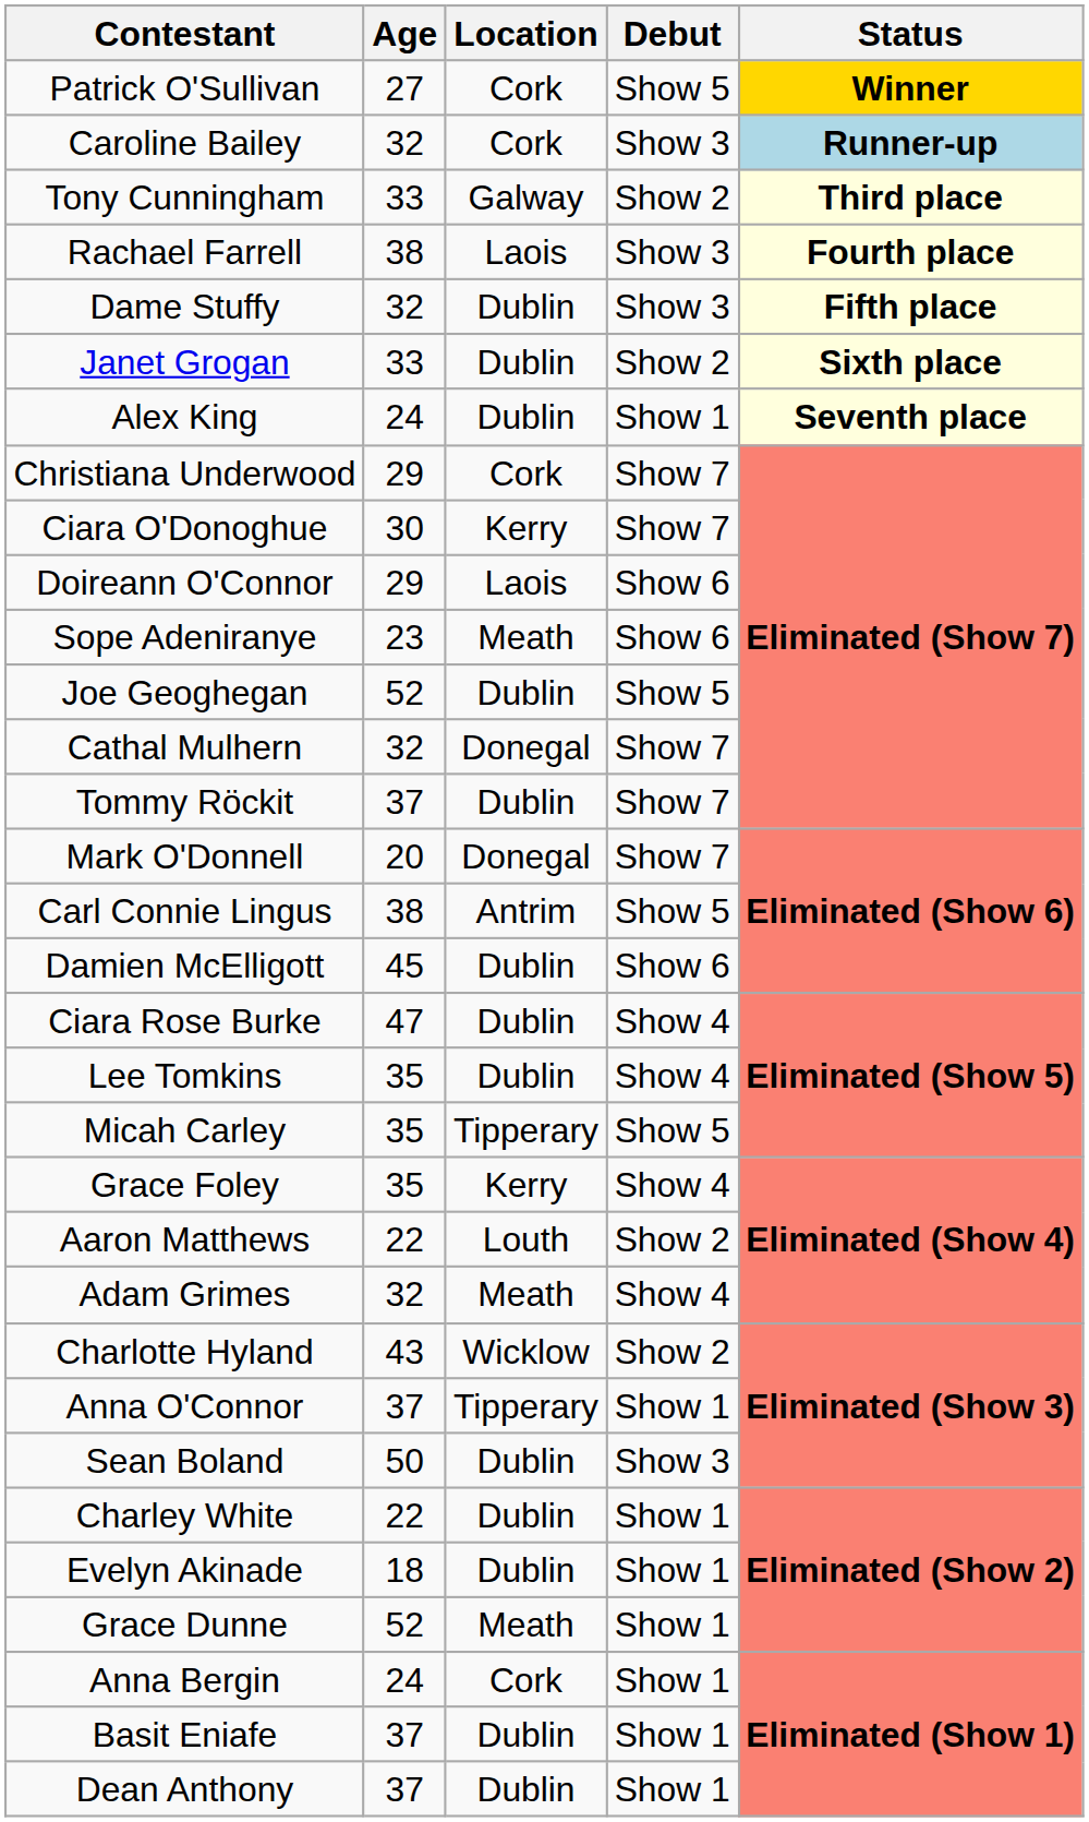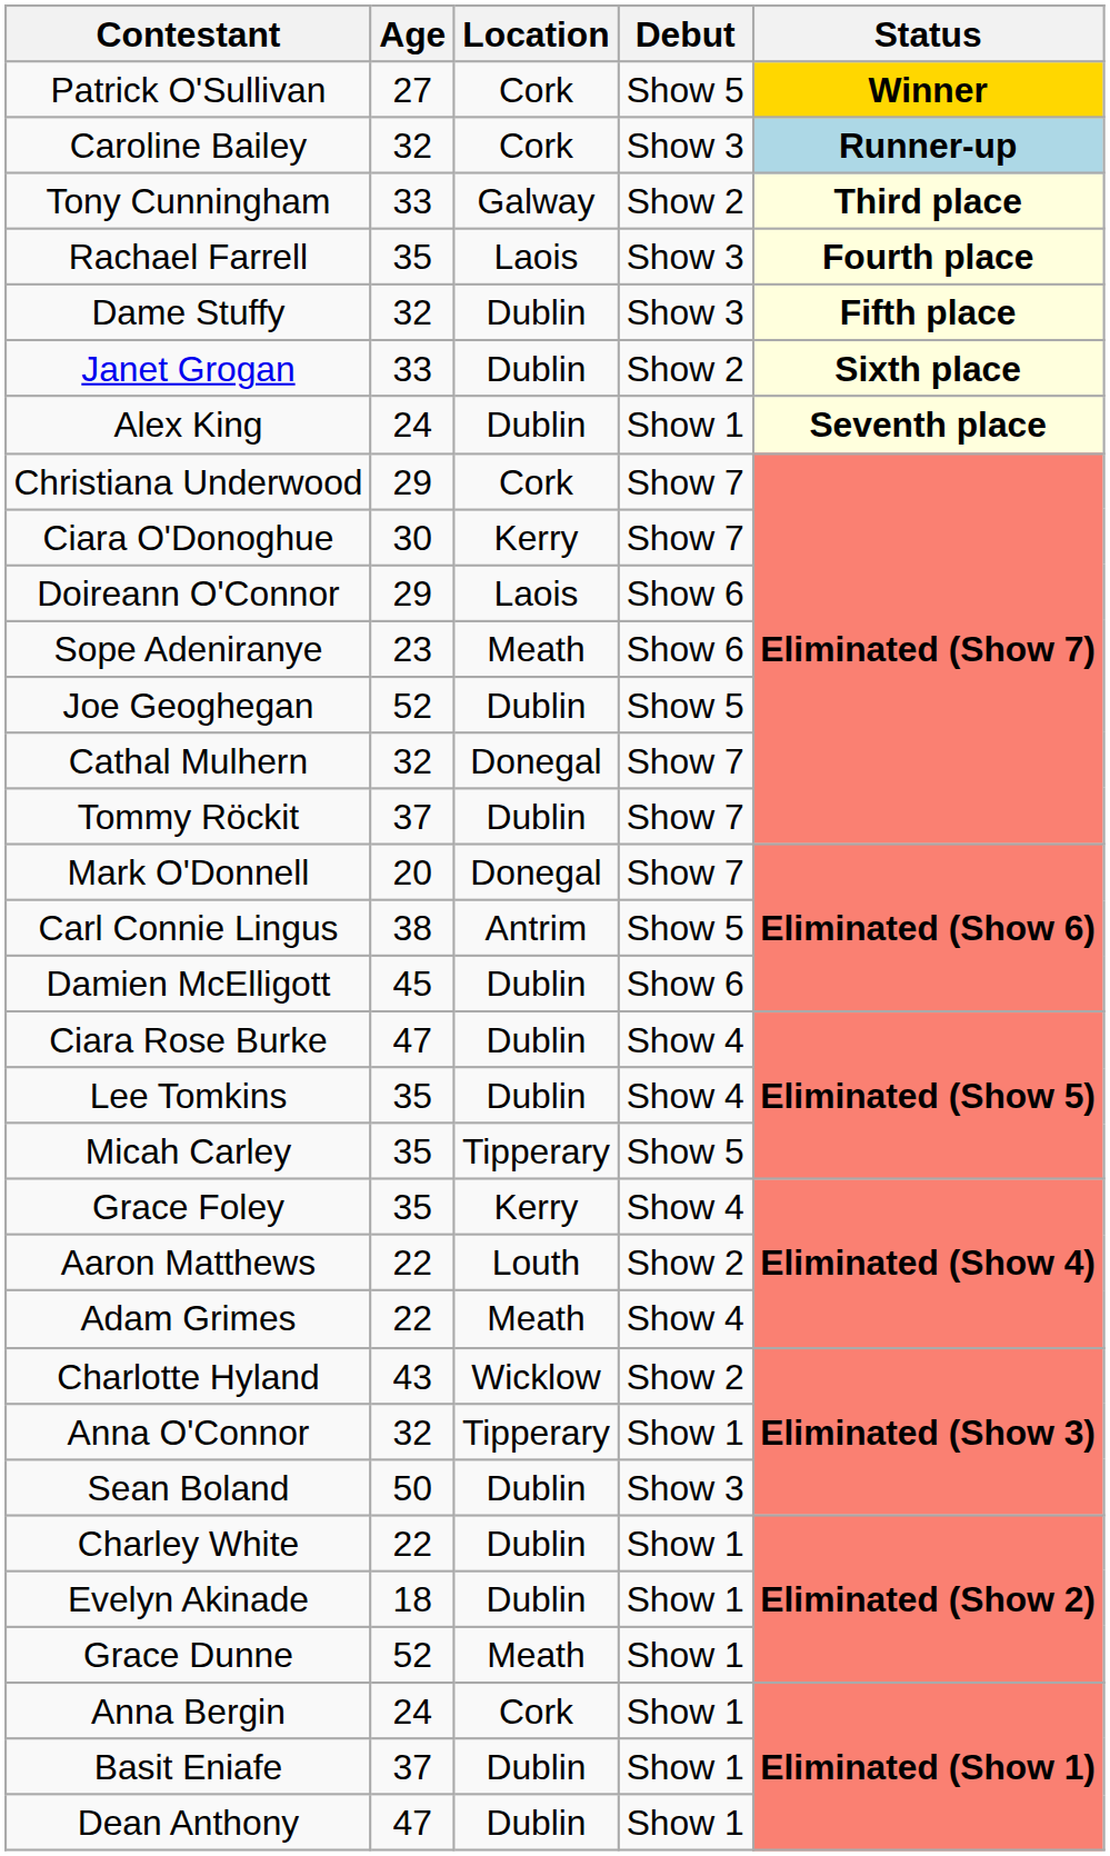 <table class="wikitable nowrap" style="text-align:center; font-size:95%;">
 <tr>
 <th>Contestant</th>
 <th>Age</th>
 <th>Location</th>
 <th>Debut</th>
 <th>Status</th>
 </tr>
 <tr>
 <td>Patrick O'Sullivan</td>
 <td>27</td>
 <td>Cork</td>
 <td>Show 5</td>
 <td style="background:gold;"><strong>Winner</strong></td>
 </tr>
 <tr>
 <td>Caroline Bailey</td>
 <td>32</td>
 <td>Cork</td>
 <td>Show 3</td>
 <td style="background:lightblue;"><strong>Runner-up</strong></td>
 </tr>
 <tr>
 <td>Tony Cunningham</td>
 <td>33</td>
 <td>Galway</td>
 <td>Show 2</td>
 <td style="background:#ffffdd"><strong>Third place</strong></td>
 </tr>
 <tr>
 <td>Rachael Farrell</td>
-<td>38</td>
+<td>35</td>
 <td>Laois</td>
 <td>Show 3</td>
 <td style="background:#ffffdd"><strong>Fourth place</strong></td>
 </tr>
 <tr>
 <td>Dame Stuffy</td>
 <td>32</td>
 <td>Dublin</td>
 <td>Show 3</td>
 <td style="background:#ffffdd"><strong>Fifth place</strong></td>
 </tr>
 <tr>
 <td><a href='#'>Janet Grogan</a></td>
 <td>33</td>
 <td>Dublin</td>
 <td>Show 2</td>
 <td style="background:#ffffdd"><strong>Sixth place</strong></td>
 </tr>
 <tr>
 <td>Alex King</td>
 <td>24</td>
 <td>Dublin</td>
 <td>Show 1</td>
 <td style="background:#ffffdd"><strong>Seventh place</strong></td>
 </tr>
 <tr>
 <td>Christiana Underwood</td>
 <td>29</td>
 <td>Cork</td>
 <td>Show 7</td>
 <td rowspan="7" style="background:#FA8072;"><strong>Eliminated (Show 7)</strong></td>
 </tr>
 <tr>
 <td>Ciara O'Donoghue</td>
 <td>30</td>
 <td>Kerry</td>
 <td>Show 7</td>
 </tr>
 <tr>
 <td>Doireann O'Connor</td>
 <td>29</td>
 <td>Laois</td>
 <td>Show 6</td>
 </tr>
 <tr>
 <td>Sope Adeniranye</td>
 <td>23</td>
 <td>Meath</td>
 <td>Show 6</td>
 </tr>
 <tr>
 <td>Joe Geoghegan</td>
 <td>52</td>
 <td>Dublin</td>
 <td>Show 5</td>
 </tr>
 <tr>
 <td>Cathal Mulhern</td>
 <td>32</td>
 <td>Donegal</td>
 <td>Show 7</td>
 </tr>
 <tr>
 <td>Tommy Röckit</td>
 <td>37</td>
 <td>Dublin</td>
 <td>Show 7</td>
 </tr>
 <tr>
 <td>Mark O'Donnell</td>
 <td>20</td>
 <td>Donegal</td>
 <td>Show 7</td>
 <td rowspan="3" style="background:#FA8072;"><strong>Eliminated (Show 6)</strong></td>
 </tr>
 <tr>
 <td>Carl Connie Lingus</td>
 <td>38</td>
 <td>Antrim</td>
 <td>Show 5</td>
 </tr>
 <tr>
 <td>Damien McElligott</td>
 <td>45</td>
 <td>Dublin</td>
 <td>Show 6</td>
 </tr>
 <tr>
 <td>Ciara Rose Burke</td>
 <td>47</td>
 <td>Dublin</td>
 <td>Show 4</td>
 <td rowspan="3" style="background:#FA8072;"><strong>Eliminated (Show 5)</strong></td>
 </tr>
 <tr>
 <td>Lee Tomkins</td>
 <td>35</td>
 <td>Dublin</td>
 <td>Show 4</td>
 </tr>
 <tr>
 <td>Micah Carley</td>
 <td>35</td>
 <td>Tipperary</td>
 <td>Show 5</td>
 </tr>
 <tr>
 <td>Grace Foley</td>
 <td>35</td>
 <td>Kerry</td>
 <td>Show 4</td>
 <td rowspan="3" style="background:#FA8072;"><strong>Eliminated (Show 4)</strong></td>
 </tr>
 <tr>
 <td>Aaron Matthews</td>
 <td>22</td>
 <td>Louth</td>
 <td>Show 2</td>
 </tr>
 <tr>
 <td>Adam Grimes</td>
-<td>32</td>
+<td>22</td>
 <td>Meath</td>
 <td>Show 4</td>
 </tr>
 <tr>
 <td>Charlotte Hyland</td>
 <td>43</td>
 <td>Wicklow</td>
 <td>Show 2</td>
 <td rowspan="3" style="background:#FA8072;"><strong>Eliminated (Show 3)</strong></td>
 </tr>
 <tr>
 <td>Anna O'Connor</td>
-<td>37</td>
+<td>32</td>
 <td>Tipperary</td>
 <td>Show 1</td>
 </tr>
 <tr>
 <td>Sean Boland</td>
 <td>50</td>
 <td>Dublin</td>
 <td>Show 3</td>
 </tr>
 <tr>
 <td>Charley White</td>
 <td>22</td>
 <td>Dublin</td>
 <td>Show 1</td>
 <td rowspan="3" style="background:#FA8072;"><strong>Eliminated (Show 2)</strong></td>
 </tr>
 <tr>
 <td>Evelyn Akinade</td>
 <td>18</td>
 <td>Dublin</td>
 <td>Show 1</td>
 </tr>
 <tr>
 <td>Grace Dunne</td>
 <td>52</td>
 <td>Meath</td>
 <td>Show 1</td>
 </tr>
 <tr>
 <td>Anna Bergin</td>
 <td>24</td>
 <td>Cork</td>
 <td>Show 1</td>
 <td rowspan="3" style="background:#FA8072;"><strong>Eliminated (Show 1)</strong></td>
 </tr>
 <tr>
 <td>Basit Eniafe</td>
 <td>37</td>
 <td>Dublin</td>
 <td>Show 1</td>
 </tr>
 <tr>
 <td>Dean Anthony</td>
-<td>37</td>
+<td>47</td>
 <td>Dublin</td>
 <td>Show 1</td>
 </tr>
 </table>
